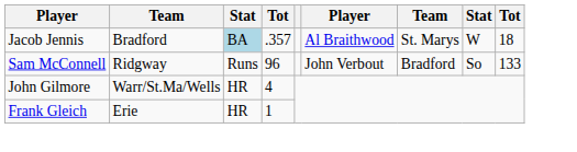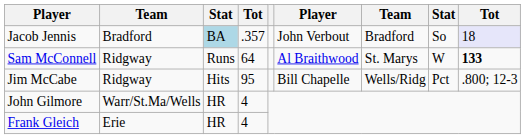 <table class="wikitable">
 <tr>
 <th>Player</th>
 <th>Team</th>
 <th>Stat</th>
 <th>Tot</th>
 <th></th>
 <th>Player</th>
 <th>Team</th>
 <th>Stat</th>
 <th>Tot</th>
 </tr>
 <tr>
 <td>Jacob Jennis</td>
 <td>Bradford</td>
 <td style="background: lightblue;">BA</td>
 <td>.357</td>
 <td></td>
-<td><a href='#'>Al Braithwood</a></td>
-<td>St. Marys</td>
-<td>W</td>
-<td>18</td>
+<td>John Verbout</td>
+<td>Bradford</td>
+<td>So</td>
+<td style="background: lavender;">18</td>
 </tr>
 <tr>
 <td><a href='#'>Sam McConnell</a></td>
 <td>Ridgway</td>
 <td>Runs</td>
-<td>96</td>
+<td>64</td>
 <td></td>
-<td>John Verbout</td>
-<td>Bradford</td>
-<td>So</td>
-<td>133</td>
+<td><a href='#'>Al Braithwood</a></td>
+<td>St. Marys</td>
+<td>W</td>
+<td><strong>133</strong></td>
+</tr>
+<tr>
+<td>Jim McCabe</td>
+<td>Ridgway</td>
+<td>Hits</td>
+<td>95</td>
+<td></td>
+<td>Bill Chapelle</td>
+<td>Wells/Ridg</td>
+<td>Pct</td>
+<td>.800; 12-3</td>
 </tr>
 <tr>
 <td>John Gilmore</td>
 <td>Warr/St.Ma/Wells</td>
 <td>HR</td>
 <td>4</td>
 </tr>
 <tr>
 <td><a href='#'>Frank Gleich</a></td>
 <td>Erie</td>
 <td>HR</td>
-<td>1</td>
+<td>4</td>
 </tr>
 </table>
